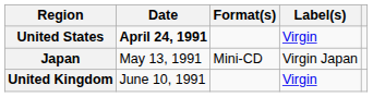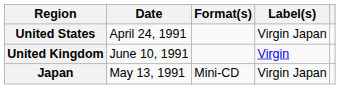 <table class="wikitable plainrowheaders">
 <tr>
 <th scope="col">Region</th>
 <th scope="col">Date</th>
 <th scope="col">Format(s)</th>
 <th scope="col">Label(s)</th>
 <th scope="col"></th>
 </tr>
 <tr>
 <th scope="row">United States</th>
-<td><strong>April 24, 1991</strong></td>
+<td>April 24, 1991</td>
+<td></td>
+<td>Virgin Japan</td>
+<td></td>
+</tr>
+<tr>
+<th scope="row">United Kingdom</th>
+<td>June 10, 1991</td>
 <td></td>
 <td><a href='#'>Virgin</a></td>
 <td></td>
 </tr>
 <tr>
 <th scope="row">Japan</th>
 <td>May 13, 1991</td>
 <td>Mini-CD</td>
 <td>Virgin Japan</td>
 <td></td>
 </tr>
-<tr>
-<th scope="row">United Kingdom</th>
-<td>June 10, 1991</td>
-<td></td>
-<td><a href='#'>Virgin</a></td>
-<td></td>
-</tr>
 </table>
